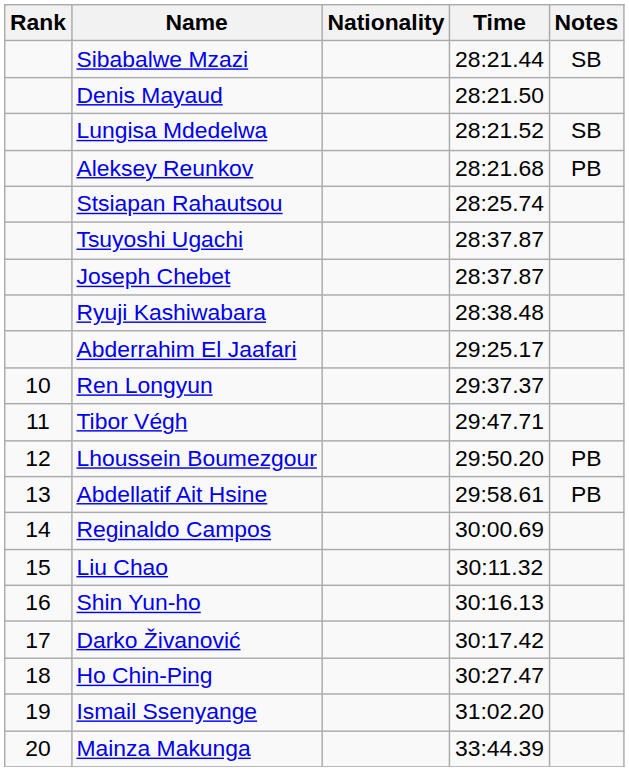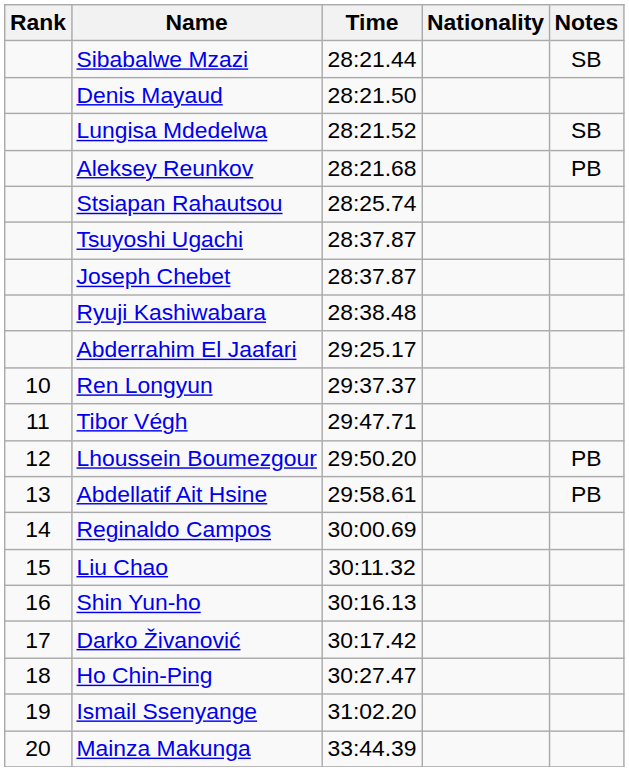 <table class="wikitable sortable" style="text-align:center">
 <tr>
 <th>Rank</th>
 <th>Name</th>
+<th>Time</th>
 <th>Nationality</th>
-<th>Time</th>
 <th>Notes</th>
 </tr>
 <tr>
 <td></td>
 <td align=left><a href='#'>Sibabalwe Mzazi</a></td>
+<td>28:21.44</td>
 <td align=left></td>
-<td>28:21.44</td>
 <td>SB</td>
 </tr>
 <tr>
 <td></td>
 <td align=left><a href='#'>Denis Mayaud</a></td>
+<td>28:21.50</td>
 <td align=left></td>
-<td>28:21.50</td>
 <td></td>
 </tr>
 <tr>
 <td></td>
 <td align=left><a href='#'>Lungisa Mdedelwa</a></td>
+<td>28:21.52</td>
 <td align=left></td>
-<td>28:21.52</td>
 <td>SB</td>
 </tr>
 <tr>
 <td></td>
 <td align=left><a href='#'>Aleksey Reunkov</a></td>
+<td>28:21.68</td>
 <td align=left></td>
-<td>28:21.68</td>
 <td>PB</td>
 </tr>
 <tr>
 <td></td>
 <td align=left><a href='#'>Stsiapan Rahautsou</a></td>
+<td>28:25.74</td>
 <td align=left></td>
-<td>28:25.74</td>
 <td></td>
 </tr>
 <tr>
 <td></td>
 <td align=left><a href='#'>Tsuyoshi Ugachi</a></td>
+<td>28:37.87</td>
 <td align=left></td>
-<td>28:37.87</td>
 <td></td>
 </tr>
 <tr>
 <td></td>
 <td align=left><a href='#'>Joseph Chebet</a></td>
+<td>28:37.87</td>
 <td align=left></td>
-<td>28:37.87</td>
 <td></td>
 </tr>
 <tr>
 <td></td>
 <td align=left><a href='#'>Ryuji Kashiwabara</a></td>
+<td>28:38.48</td>
 <td align=left></td>
-<td>28:38.48</td>
 <td></td>
 </tr>
 <tr>
 <td></td>
 <td align=left><a href='#'>Abderrahim El Jaafari</a></td>
+<td>29:25.17</td>
 <td align=left></td>
-<td>29:25.17</td>
 <td></td>
 </tr>
 <tr>
 <td>10</td>
 <td align=left><a href='#'>Ren Longyun</a></td>
+<td>29:37.37</td>
 <td align=left></td>
-<td>29:37.37</td>
 <td></td>
 </tr>
 <tr>
 <td>11</td>
 <td align=left><a href='#'>Tibor Végh</a></td>
+<td>29:47.71</td>
 <td align=left></td>
-<td>29:47.71</td>
 <td></td>
 </tr>
 <tr>
 <td>12</td>
 <td align=left><a href='#'>Lhoussein Boumezgour</a></td>
+<td>29:50.20</td>
 <td align=left></td>
-<td>29:50.20</td>
 <td>PB</td>
 </tr>
 <tr>
 <td>13</td>
 <td align=left><a href='#'>Abdellatif Ait Hsine</a></td>
+<td>29:58.61</td>
 <td align=left></td>
-<td>29:58.61</td>
 <td>PB</td>
 </tr>
 <tr>
 <td>14</td>
 <td align=left><a href='#'>Reginaldo Campos</a></td>
+<td>30:00.69</td>
 <td align=left></td>
-<td>30:00.69</td>
 <td></td>
 </tr>
 <tr>
 <td>15</td>
 <td align=left><a href='#'>Liu Chao</a></td>
+<td>30:11.32</td>
 <td align=left></td>
-<td>30:11.32</td>
 <td></td>
 </tr>
 <tr>
 <td>16</td>
 <td align=left><a href='#'>Shin Yun-ho</a></td>
+<td>30:16.13</td>
 <td align=left></td>
-<td>30:16.13</td>
 <td></td>
 </tr>
 <tr>
 <td>17</td>
 <td align=left><a href='#'>Darko Živanović</a></td>
+<td>30:17.42</td>
 <td align=left></td>
-<td>30:17.42</td>
 <td></td>
 </tr>
 <tr>
 <td>18</td>
 <td align=left><a href='#'>Ho Chin-Ping</a></td>
+<td>30:27.47</td>
 <td align=left></td>
-<td>30:27.47</td>
 <td></td>
 </tr>
 <tr>
 <td>19</td>
 <td align=left><a href='#'>Ismail Ssenyange</a></td>
+<td>31:02.20</td>
 <td align=left></td>
-<td>31:02.20</td>
 <td></td>
 </tr>
 <tr>
 <td>20</td>
 <td align=left><a href='#'>Mainza Makunga</a></td>
+<td>33:44.39</td>
 <td align=left></td>
-<td>33:44.39</td>
 <td></td>
 </tr>
 </table>
